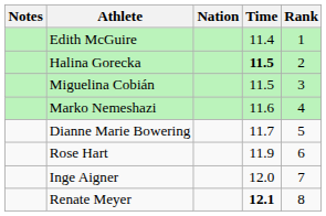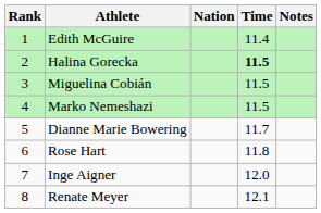 <table class="wikitable sortable" style="text-align:center">
 <tr>
-<th>Notes</th>
+<th>Rank</th>
 <th>Athlete</th>
 <th>Nation</th>
 <th>Time</th>
-<th>Rank</th>
+<th>Notes</th>
 </tr>
 <tr bgcolor=bbf3bb>
-<td></td>
+<td>1</td>
 <td align=left>Edith McGuire</td>
 <td align=left></td>
 <td>11.4</td>
-<td>1</td>
+<td></td>
 </tr>
 <tr bgcolor=bbf3bb>
-<td></td>
+<td>2</td>
 <td align=left>Halina Gorecka</td>
 <td align=left></td>
 <td><strong>11.5</strong></td>
-<td>2</td>
+<td></td>
 </tr>
 <tr bgcolor=bbf3bb>
-<td></td>
+<td>3</td>
 <td align=left>Miguelina Cobián</td>
 <td align=left></td>
 <td>11.5</td>
-<td>3</td>
+<td></td>
 </tr>
 <tr bgcolor=bbf3bb>
-<td></td>
+<td>4</td>
 <td align=left>Marko Nemeshazi</td>
 <td align=left></td>
-<td>11.6</td>
-<td>4</td>
+<td>11.5</td>
+<td></td>
 </tr>
 <tr>
-<td></td>
+<td>5</td>
 <td align=left>Dianne Marie Bowering</td>
 <td align=left></td>
 <td>11.7</td>
-<td>5</td>
+<td></td>
 </tr>
 <tr>
-<td></td>
+<td>6</td>
 <td align=left>Rose Hart</td>
 <td align=left></td>
-<td>11.9</td>
-<td>6</td>
+<td>11.8</td>
+<td></td>
 </tr>
 <tr>
-<td></td>
+<td>7</td>
 <td align=left>Inge Aigner</td>
 <td align=left></td>
 <td>12.0</td>
-<td>7</td>
+<td></td>
 </tr>
 <tr>
-<td></td>
+<td>8</td>
 <td align=left>Renate Meyer</td>
 <td align=left></td>
-<td><strong>12.1</strong></td>
-<td>8</td>
+<td>12.1</td>
+<td></td>
 </tr>
 </table>
